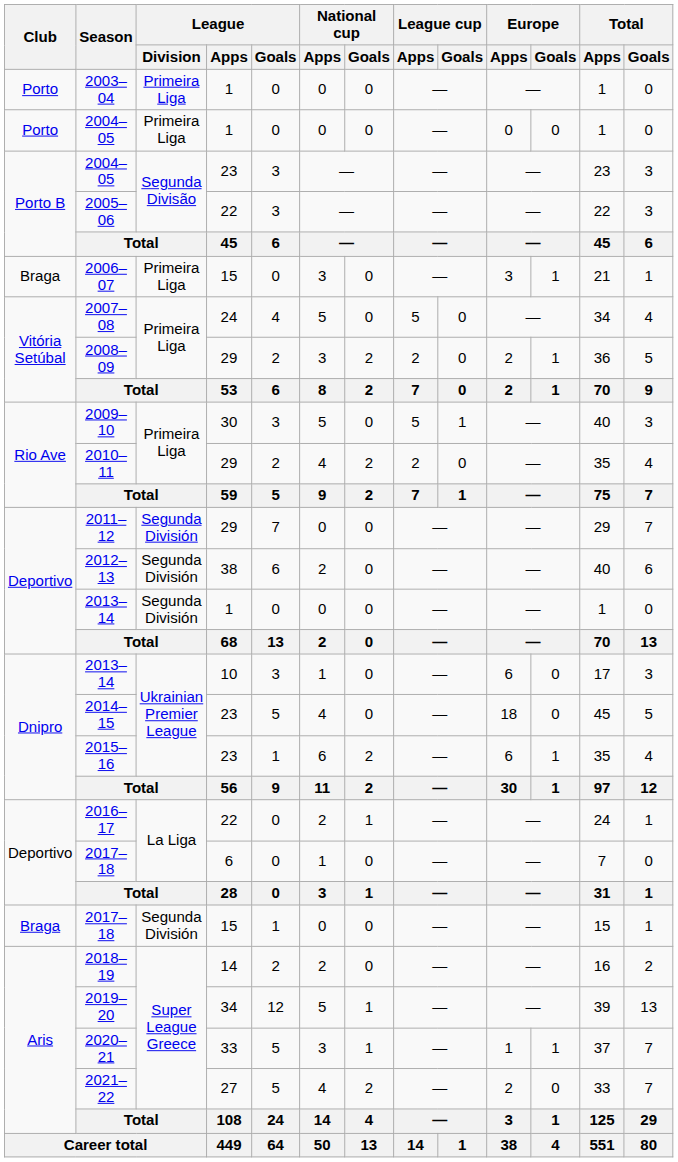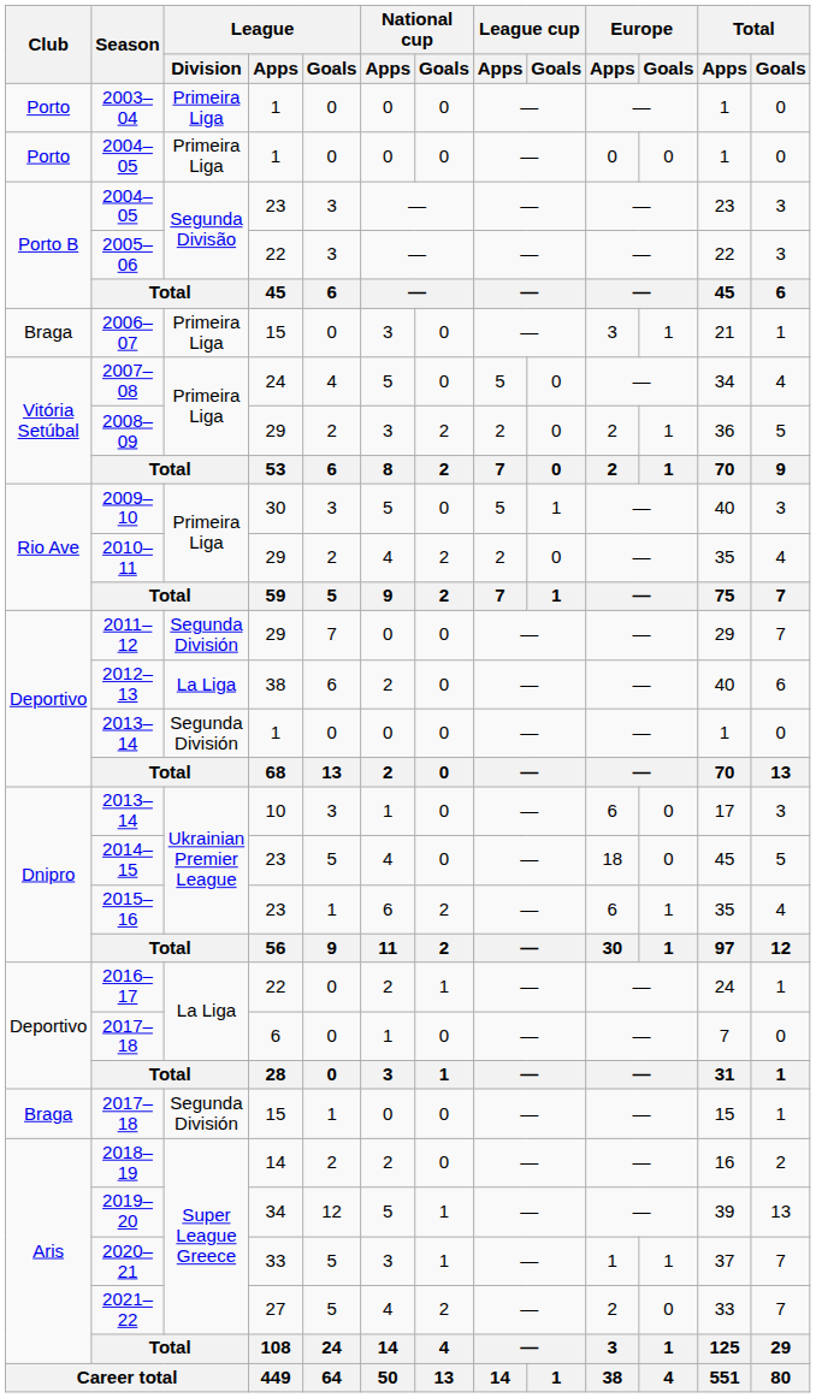 <table class="wikitable" style="text-align: center">
 <tr>
 <th rowspan="2">Club</th>
 <th rowspan="2">Season</th>
 <th colspan="3">League</th>
 <th colspan="2">National cup</th>
 <th colspan="2">League cup</th>
 <th colspan="2">Europe</th>
 <th colspan="2">Total</th>
 </tr>
 <tr>
 <th>Division</th>
 <th>Apps</th>
 <th>Goals</th>
 <th>Apps</th>
 <th>Goals</th>
 <th>Apps</th>
 <th>Goals</th>
 <th>Apps</th>
 <th>Goals</th>
 <th>Apps</th>
 <th>Goals</th>
 </tr>
 <tr>
 <td><a href='#'>Porto</a></td>
 <td><a href='#'>2003–04</a></td>
 <td><a href='#'>Primeira Liga</a></td>
 <td>1</td>
 <td>0</td>
 <td>0</td>
 <td>0</td>
 <td colspan="2">—</td>
 <td colspan="2">—</td>
 <td>1</td>
 <td>0</td>
 </tr>
 <tr>
 <td><a href='#'>Porto</a></td>
 <td><a href='#'>2004–05</a></td>
 <td>Primeira Liga</td>
 <td>1</td>
 <td>0</td>
 <td>0</td>
 <td>0</td>
 <td colspan="2">—</td>
 <td>0</td>
 <td>0</td>
 <td>1</td>
 <td>0</td>
 </tr>
 <tr>
 <td rowspan="3"><a href='#'>Porto B</a></td>
 <td><a href='#'>2004–05</a></td>
 <td rowspan="2"><a href='#'>Segunda Divisão</a></td>
 <td>23</td>
 <td>3</td>
 <td colspan="2">—</td>
 <td colspan="2">—</td>
 <td colspan="2">—</td>
 <td>23</td>
 <td>3</td>
 </tr>
 <tr>
 <td><a href='#'>2005–06</a></td>
 <td>22</td>
 <td>3</td>
 <td colspan="2">—</td>
 <td colspan="2">—</td>
 <td colspan="2">—</td>
 <td>22</td>
 <td>3</td>
 </tr>
 <tr>
 <th colspan="2">Total</th>
 <th>45</th>
 <th>6</th>
 <th colspan="2">—</th>
 <th colspan="2">—</th>
 <th colspan="2">—</th>
 <th>45</th>
 <th>6</th>
 </tr>
 <tr>
 <td>Braga</td>
 <td><a href='#'>2006–07</a></td>
 <td>Primeira Liga</td>
 <td>15</td>
 <td>0</td>
 <td>3</td>
 <td>0</td>
 <td colspan="2">—</td>
 <td>3</td>
 <td>1</td>
 <td>21</td>
 <td>1</td>
 </tr>
 <tr>
 <td rowspan="3"><a href='#'>Vitória Setúbal</a></td>
 <td><a href='#'>2007–08</a></td>
 <td rowspan="2">Primeira Liga</td>
 <td>24</td>
 <td>4</td>
 <td>5</td>
 <td>0</td>
 <td>5</td>
 <td>0</td>
 <td colspan="2">—</td>
 <td>34</td>
 <td>4</td>
 </tr>
 <tr>
 <td><a href='#'>2008–09</a></td>
 <td>29</td>
 <td>2</td>
 <td>3</td>
 <td>2</td>
 <td>2</td>
 <td>0</td>
 <td>2</td>
 <td>1</td>
 <td>36</td>
 <td>5</td>
 </tr>
 <tr>
 <th colspan="2">Total</th>
 <th>53</th>
 <th>6</th>
 <th>8</th>
 <th>2</th>
 <th>7</th>
 <th>0</th>
 <th>2</th>
 <th>1</th>
 <th>70</th>
 <th>9</th>
 </tr>
 <tr>
 <td rowspan="3"><a href='#'>Rio Ave</a></td>
 <td><a href='#'>2009–10</a></td>
 <td rowspan="2">Primeira Liga</td>
 <td>30</td>
 <td>3</td>
 <td>5</td>
 <td>0</td>
 <td>5</td>
 <td>1</td>
 <td colspan="2">—</td>
 <td>40</td>
 <td>3</td>
 </tr>
 <tr>
 <td><a href='#'>2010–11</a></td>
 <td>29</td>
 <td>2</td>
 <td>4</td>
 <td>2</td>
 <td>2</td>
 <td>0</td>
 <td colspan="2">—</td>
 <td>35</td>
 <td>4</td>
 </tr>
 <tr>
 <th colspan="2">Total</th>
 <th>59</th>
 <th>5</th>
 <th>9</th>
 <th>2</th>
 <th>7</th>
 <th>1</th>
 <th colspan="2">—</th>
 <th>75</th>
 <th>7</th>
 </tr>
 <tr>
 <td rowspan=4><a href='#'>Deportivo</a></td>
 <td><a href='#'>2011–12</a></td>
 <td><a href='#'>Segunda División</a></td>
 <td>29</td>
 <td>7</td>
 <td>0</td>
 <td>0</td>
 <td colspan="2">—</td>
 <td colspan="2">—</td>
 <td>29</td>
 <td>7</td>
 </tr>
 <tr>
 <td><a href='#'>2012–13</a></td>
-<td>Segunda División</td>
+<td><a href='#'>La Liga</a></td>
 <td>38</td>
 <td>6</td>
 <td>2</td>
 <td>0</td>
 <td colspan="2">—</td>
 <td colspan="2">—</td>
 <td>40</td>
 <td>6</td>
 </tr>
 <tr>
 <td><a href='#'>2013–14</a></td>
 <td>Segunda División</td>
 <td>1</td>
 <td>0</td>
 <td>0</td>
 <td>0</td>
 <td colspan="2">—</td>
 <td colspan="2">—</td>
 <td>1</td>
 <td>0</td>
 </tr>
 <tr>
 <th colspan="2">Total</th>
 <th>68</th>
 <th>13</th>
 <th>2</th>
 <th>0</th>
 <th colspan="2">—</th>
 <th colspan="2">—</th>
 <th>70</th>
 <th>13</th>
 </tr>
 <tr>
 <td rowspan="4"><a href='#'>Dnipro</a></td>
 <td><a href='#'>2013–14</a></td>
 <td rowspan="3"><a href='#'>Ukrainian Premier League</a></td>
 <td>10</td>
 <td>3</td>
 <td>1</td>
 <td>0</td>
 <td colspan="2">—</td>
 <td>6</td>
 <td>0</td>
 <td>17</td>
 <td>3</td>
 </tr>
 <tr>
 <td><a href='#'>2014–15</a></td>
 <td>23</td>
 <td>5</td>
 <td>4</td>
 <td>0</td>
 <td colspan="2">—</td>
 <td>18</td>
 <td>0</td>
 <td>45</td>
 <td>5</td>
 </tr>
 <tr>
 <td><a href='#'>2015–16</a></td>
 <td>23</td>
 <td>1</td>
 <td>6</td>
 <td>2</td>
 <td colspan="2">—</td>
 <td>6</td>
 <td>1</td>
 <td>35</td>
 <td>4</td>
 </tr>
 <tr>
 <th colspan="2">Total</th>
 <th>56</th>
 <th>9</th>
 <th>11</th>
 <th>2</th>
 <th colspan="2">—</th>
 <th>30</th>
 <th>1</th>
 <th>97</th>
 <th>12</th>
 </tr>
 <tr>
 <td rowspan="3">Deportivo</td>
 <td><a href='#'>2016–17</a></td>
 <td rowspan="2">La Liga</td>
 <td>22</td>
 <td>0</td>
 <td>2</td>
 <td>1</td>
 <td colspan="2">—</td>
 <td colspan="2">—</td>
 <td>24</td>
 <td>1</td>
 </tr>
 <tr>
 <td><a href='#'>2017–18</a></td>
 <td>6</td>
 <td>0</td>
 <td>1</td>
 <td>0</td>
 <td colspan="2">—</td>
 <td colspan="2">—</td>
 <td>7</td>
 <td>0</td>
 </tr>
 <tr>
 <th colspan="2">Total</th>
 <th>28</th>
 <th>0</th>
 <th>3</th>
 <th>1</th>
 <th colspan="2">—</th>
 <th colspan="2">—</th>
 <th>31</th>
 <th>1</th>
 </tr>
 <tr>
 <td><a href='#'>Braga</a></td>
 <td><a href='#'>2017–18</a></td>
 <td>Segunda División</td>
 <td>15</td>
 <td>1</td>
 <td>0</td>
 <td>0</td>
 <td colspan="2">—</td>
 <td colspan="2">—</td>
 <td>15</td>
 <td>1</td>
 </tr>
 <tr>
 <td rowspan="5"><a href='#'>Aris</a></td>
 <td><a href='#'>2018–19</a></td>
 <td rowspan="4"><a href='#'>Super League Greece</a></td>
 <td>14</td>
 <td>2</td>
 <td>2</td>
 <td>0</td>
 <td colspan="2">—</td>
 <td colspan="2">—</td>
 <td>16</td>
 <td>2</td>
 </tr>
 <tr>
 <td><a href='#'>2019–20</a></td>
 <td>34</td>
 <td>12</td>
 <td>5</td>
 <td>1</td>
 <td colspan="2">—</td>
 <td colspan="2">—</td>
 <td>39</td>
 <td>13</td>
 </tr>
 <tr>
 <td><a href='#'>2020–21</a></td>
 <td>33</td>
 <td>5</td>
 <td>3</td>
 <td>1</td>
 <td colspan="2">—</td>
 <td>1</td>
 <td>1</td>
 <td>37</td>
 <td>7</td>
 </tr>
 <tr>
 <td><a href='#'>2021–22</a></td>
 <td>27</td>
 <td>5</td>
 <td>4</td>
 <td>2</td>
 <td colspan="2">—</td>
 <td>2</td>
 <td>0</td>
 <td>33</td>
 <td>7</td>
 </tr>
 <tr>
 <th colspan="2">Total</th>
 <th>108</th>
 <th>24</th>
 <th>14</th>
 <th>4</th>
 <th colspan="2">—</th>
 <th>3</th>
 <th>1</th>
 <th>125</th>
 <th>29</th>
 </tr>
 <tr>
 <th colspan="3">Career total</th>
 <th>449</th>
 <th>64</th>
 <th>50</th>
 <th>13</th>
 <th>14</th>
 <th>1</th>
 <th>38</th>
 <th>4</th>
 <th>551</th>
 <th>80</th>
 </tr>
 </table>
